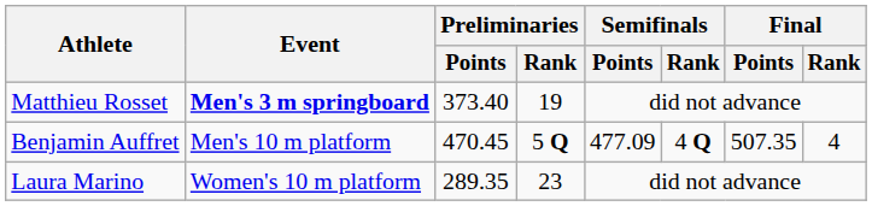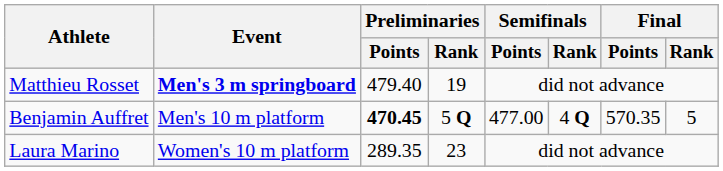 <table class=wikitable style="font-size:90%">
 <tr>
 <th rowspan="2">Athlete</th>
 <th rowspan="2">Event</th>
 <th colspan="2">Preliminaries</th>
 <th colspan="2">Semifinals</th>
 <th colspan="2">Final</th>
 </tr>
 <tr style="font-size:95%">
 <th>Points</th>
 <th>Rank</th>
 <th>Points</th>
 <th>Rank</th>
 <th>Points</th>
 <th>Rank</th>
 </tr>
 <tr align=center>
 <td align=left><a href='#'>Matthieu Rosset</a></td>
 <td align=left><strong><a href='#'>Men's 3 m springboard</a></strong></td>
-<td>373.40</td>
+<td>479.40</td>
 <td>19</td>
 <td colspan=4>did not advance</td>
 </tr>
 <tr align=center>
 <td align=left><a href='#'>Benjamin Auffret</a></td>
 <td align=left><a href='#'>Men's 10 m platform</a></td>
-<td>470.45</td>
+<td><strong>470.45</strong></td>
 <td>5 <strong>Q</strong></td>
-<td>477.09</td>
+<td>477.00</td>
 <td>4 <strong>Q</strong></td>
-<td>507.35</td>
-<td>4</td>
+<td>570.35</td>
+<td>5</td>
 </tr>
 <tr align=center>
 <td align=left><a href='#'>Laura Marino</a></td>
 <td align=left><a href='#'>Women's 10 m platform</a></td>
 <td>289.35</td>
 <td>23</td>
 <td colspan=4>did not advance</td>
 </tr>
 </table>
